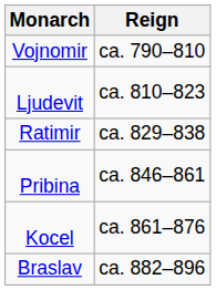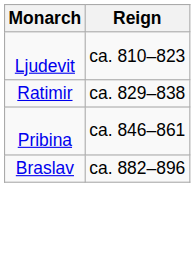 <table class="wikitable sortable" style="text-align:center">
 <tr>
 <th>Monarch</th>
 <th>Reign</th>
-</tr>
-<tr>
-<td><a href='#'>Vojnomir</a></td>
-<td>ca. 790–810</td>
 </tr>
 <tr>
 <td><br><a href='#'>Ljudevit</a></td>
 <td>ca. 810–823</td>
 </tr>
 <tr>
 <td><a href='#'>Ratimir</a></td>
 <td>ca. 829–838</td>
 </tr>
 <tr>
 <td><br><a href='#'>Pribina</a></td>
 <td>ca. 846–861</td>
 </tr>
 <tr>
-<td><br><a href='#'>Kocel</a></td>
-<td>ca. 861–876</td>
-</tr>
-<tr>
 <td><a href='#'>Braslav</a></td>
 <td>ca. 882–896</td>
 </tr>
 </table>
